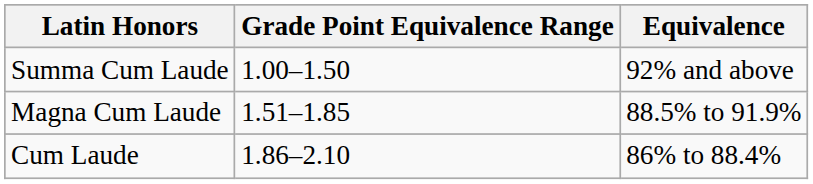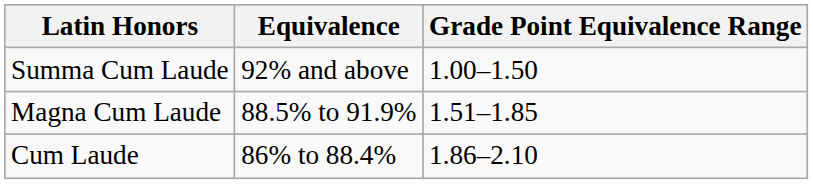 <table class="wikitable">
 <tr>
 <th>Latin Honors</th>
+<th>Equivalence</th>
 <th>Grade Point Equivalence Range</th>
-<th>Equivalence</th>
 </tr>
 <tr>
 <td>Summa Cum Laude</td>
+<td>92% and above</td>
 <td>1.00–1.50</td>
-<td>92% and above</td>
 </tr>
 <tr>
 <td>Magna Cum Laude</td>
+<td>88.5% to 91.9%</td>
 <td>1.51–1.85</td>
-<td>88.5% to 91.9%</td>
 </tr>
 <tr>
 <td>Cum Laude</td>
+<td>86% to 88.4%</td>
 <td>1.86–2.10</td>
-<td>86% to 88.4%</td>
 </tr>
 </table>
